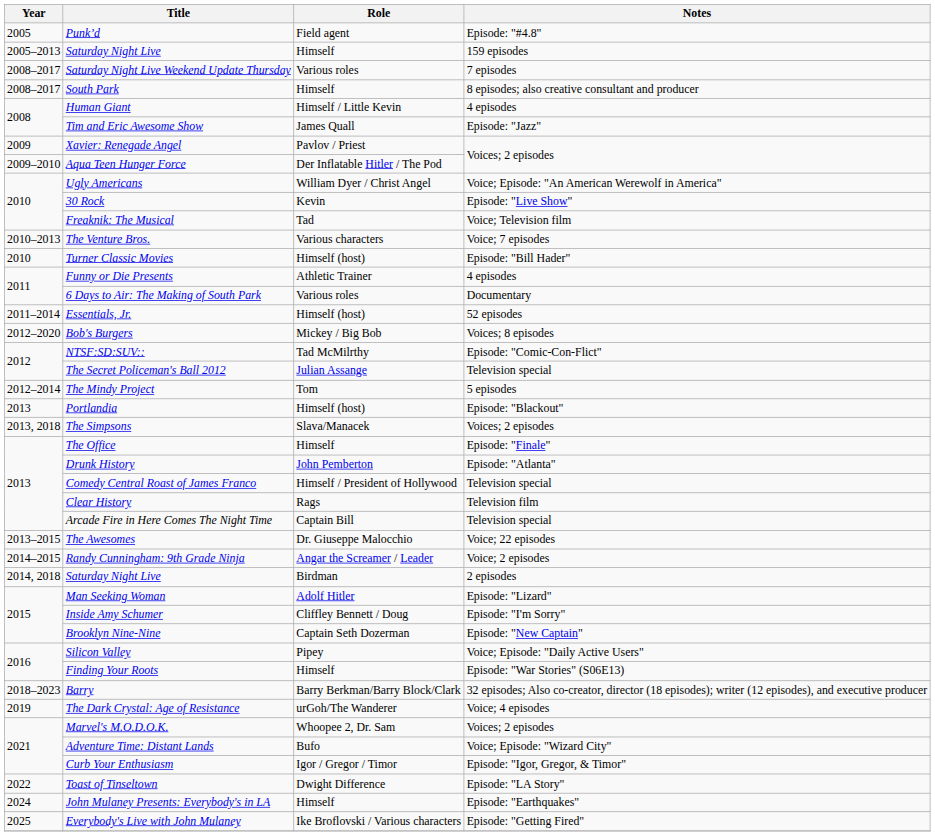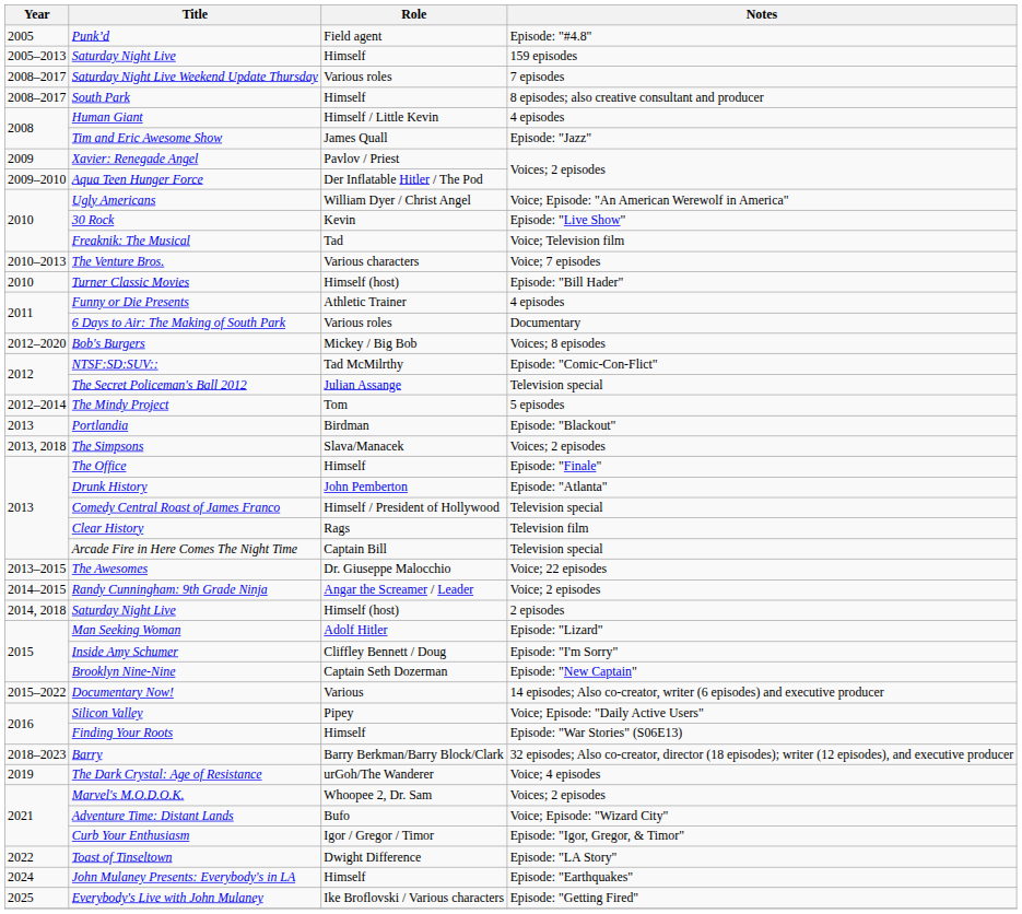 <table class="wikitable sortable">
 <tr>
 <th>Year</th>
 <th>Title</th>
 <th>Role</th>
 <th>Notes</th>
 </tr>
 <tr>
 <td>2005</td>
 <td><em><a href='#'>Punk’d</a></em></td>
 <td>Field agent</td>
 <td>Episode: "#4.8"</td>
 </tr>
 <tr>
 <td>2005–2013</td>
 <td><em><a href='#'>Saturday Night Live</a></em></td>
 <td>Himself</td>
 <td>159 episodes</td>
 </tr>
 <tr>
 <td>2008–2017</td>
 <td><em><a href='#'>Saturday Night Live Weekend Update Thursday</a></em></td>
 <td>Various roles</td>
 <td>7 episodes</td>
 </tr>
 <tr>
 <td>2008–2017</td>
 <td><em><a href='#'>South Park</a></em></td>
 <td>Himself</td>
 <td>8 episodes; also creative consultant and producer</td>
 </tr>
 <tr>
 <td rowspan="2">2008</td>
 <td><em><a href='#'>Human Giant</a></em></td>
 <td>Himself / Little Kevin</td>
 <td>4 episodes</td>
 </tr>
 <tr>
 <td><em><a href='#'>Tim and Eric Awesome Show</a></em></td>
 <td>James Quall</td>
 <td>Episode: "Jazz"</td>
 </tr>
 <tr>
 <td>2009</td>
 <td><em><a href='#'>Xavier: Renegade Angel</a></em></td>
 <td>Pavlov / Priest</td>
 <td rowspan="2">Voices; 2 episodes</td>
 </tr>
 <tr>
 <td>2009–2010</td>
 <td><em><a href='#'>Aqua Teen Hunger Force</a></em></td>
 <td>Der Inflatable <a href='#'>Hitler</a> / The Pod</td>
 </tr>
 <tr>
 <td rowspan="3">2010</td>
 <td><em><a href='#'>Ugly Americans</a></em></td>
 <td>William Dyer / Christ Angel</td>
 <td>Voice; Episode: "An American Werewolf in America"</td>
 </tr>
 <tr>
 <td><em><a href='#'>30 Rock</a></em></td>
 <td>Kevin</td>
 <td>Episode: "<a href='#'>Live Show</a>"</td>
 </tr>
 <tr>
 <td><em><a href='#'>Freaknik: The Musical</a></em></td>
 <td>Tad</td>
 <td>Voice; Television film</td>
 </tr>
 <tr>
 <td>2010–2013</td>
 <td><em><a href='#'>The Venture Bros.</a></em></td>
 <td>Various characters</td>
 <td>Voice; 7 episodes</td>
 </tr>
 <tr>
 <td>2010</td>
 <td><em><a href='#'>Turner Classic Movies</a></em></td>
 <td>Himself (host)</td>
 <td>Episode: "Bill Hader"</td>
 </tr>
 <tr>
 <td rowspan="2">2011</td>
 <td><em><a href='#'>Funny or Die Presents</a></em></td>
 <td>Athletic Trainer</td>
 <td>4 episodes</td>
 </tr>
 <tr>
 <td><em><a href='#'>6 Days to Air: The Making of South Park</a></em></td>
 <td>Various roles</td>
 <td>Documentary</td>
 </tr>
 <tr>
-<td>2011–2014</td>
-<td><em><a href='#'>Essentials, Jr.</a></em></td>
-<td>Himself (host)</td>
-<td>52 episodes</td>
-</tr>
-<tr>
 <td>2012–2020</td>
 <td><em><a href='#'>Bob's Burgers</a></em></td>
 <td>Mickey / Big Bob</td>
 <td>Voices; 8 episodes</td>
 </tr>
 <tr>
 <td rowspan="2">2012</td>
 <td><em><a href='#'>NTSF:SD:SUV::</a></em></td>
 <td>Tad McMilrthy</td>
 <td>Episode: "Comic-Con-Flict"</td>
 </tr>
 <tr>
 <td><em><a href='#'>The Secret Policeman's Ball 2012</a></em></td>
 <td><a href='#'>Julian Assange</a></td>
 <td>Television special</td>
 </tr>
 <tr>
 <td>2012–2014</td>
 <td><em><a href='#'>The Mindy Project</a></em></td>
 <td>Tom</td>
 <td>5 episodes</td>
 </tr>
 <tr>
 <td>2013</td>
 <td><em><a href='#'>Portlandia</a></em></td>
-<td>Himself (host)</td>
+<td>Birdman</td>
 <td>Episode: "Blackout"</td>
 </tr>
 <tr>
 <td>2013, 2018</td>
 <td><em><a href='#'>The Simpsons</a></em></td>
 <td>Slava/Manacek</td>
 <td>Voices; 2 episodes</td>
 </tr>
 <tr>
 <td rowspan="5">2013</td>
 <td><em><a href='#'>The Office</a></em></td>
 <td>Himself</td>
 <td>Episode: "<a href='#'>Finale</a>"</td>
 </tr>
 <tr>
 <td><em><a href='#'>Drunk History</a></em></td>
 <td><a href='#'>John Pemberton</a></td>
 <td>Episode: "Atlanta"</td>
 </tr>
 <tr>
 <td><em><a href='#'>Comedy Central Roast of James Franco</a></em></td>
 <td>Himself / President of Hollywood</td>
 <td>Television special</td>
 </tr>
 <tr>
 <td><em><a href='#'>Clear History</a></em></td>
 <td>Rags</td>
 <td>Television film</td>
 </tr>
 <tr>
 <td><em>Arcade Fire in Here Comes The Night Time</em></td>
 <td>Captain Bill</td>
 <td>Television special</td>
 </tr>
 <tr>
 <td>2013–2015</td>
 <td><em><a href='#'>The Awesomes</a></em></td>
 <td>Dr. Giuseppe Malocchio</td>
 <td>Voice; 22 episodes</td>
 </tr>
 <tr>
 <td>2014–2015</td>
 <td><em><a href='#'>Randy Cunningham: 9th Grade Ninja</a></em></td>
 <td><a href='#'>Angar the Screamer</a> / <a href='#'>Leader</a></td>
 <td>Voice; 2 episodes</td>
 </tr>
 <tr>
 <td>2014, 2018</td>
 <td><em><a href='#'>Saturday Night Live</a></em></td>
-<td>Birdman</td>
+<td>Himself (host)</td>
 <td>2 episodes</td>
 </tr>
 <tr>
 <td rowspan="3">2015</td>
 <td><em><a href='#'>Man Seeking Woman</a></em></td>
 <td><a href='#'>Adolf Hitler</a></td>
 <td>Episode: "Lizard"</td>
 </tr>
 <tr>
 <td><em><a href='#'>Inside Amy Schumer</a></em></td>
 <td>Cliffley Bennett / Doug</td>
 <td>Episode: "I'm Sorry"</td>
 </tr>
 <tr>
 <td><em><a href='#'>Brooklyn Nine-Nine</a></em></td>
 <td>Captain Seth Dozerman</td>
 <td>Episode: "<a href='#'>New Captain</a>"</td>
+</tr>
+<tr>
+<td>2015–2022</td>
+<td><em><a href='#'>Documentary Now!</a></em></td>
+<td>Various</td>
+<td>14 episodes; Also co-creator, writer (6 episodes) and executive producer</td>
 </tr>
 <tr>
 <td rowspan="2">2016</td>
 <td><em><a href='#'>Silicon Valley</a></em></td>
 <td>Pipey</td>
 <td>Voice; Episode: "Daily Active Users"</td>
 </tr>
 <tr>
 <td><em><a href='#'>Finding Your Roots</a></em></td>
 <td>Himself</td>
 <td>Episode: "War Stories" (S06E13)</td>
 </tr>
 <tr>
 <td>2018–2023</td>
 <td><em><a href='#'>Barry</a></em></td>
 <td>Barry Berkman/Barry Block/Clark</td>
 <td>32 episodes; Also co-creator, director (18 episodes); writer (12 episodes), and executive producer</td>
 </tr>
 <tr>
 <td>2019</td>
 <td><em><a href='#'>The Dark Crystal: Age of Resistance</a></em></td>
 <td>urGoh/The Wanderer</td>
 <td>Voice; 4 episodes</td>
 </tr>
 <tr>
 <td rowspan="3">2021</td>
 <td><em><a href='#'>Marvel's M.O.D.O.K.</a></em></td>
 <td>Whoopee 2, Dr. Sam</td>
 <td>Voices; 2 episodes</td>
 </tr>
 <tr>
 <td><em><a href='#'>Adventure Time: Distant Lands</a></em></td>
 <td>Bufo</td>
 <td>Voice; Episode: "Wizard City"</td>
 </tr>
 <tr>
 <td><em><a href='#'>Curb Your Enthusiasm</a></em></td>
 <td>Igor / Gregor / Timor</td>
 <td>Episode: "Igor, Gregor, & Timor"</td>
 </tr>
 <tr>
 <td>2022</td>
 <td><em><a href='#'>Toast of Tinseltown</a></em></td>
 <td>Dwight Difference</td>
 <td>Episode: "LA Story"</td>
 </tr>
 <tr>
 <td>2024</td>
 <td><em><a href='#'>John Mulaney Presents: Everybody's in LA</a></em></td>
 <td>Himself</td>
 <td>Episode: "Earthquakes"</td>
 </tr>
 <tr>
 <td>2025</td>
 <td><em><a href='#'>Everybody's Live with John Mulaney</a></em></td>
 <td>Ike Broflovski / Various characters</td>
 <td>Episode: "Getting Fired"</td>
 </tr>
 <tr>
 </tr>
 </table>
